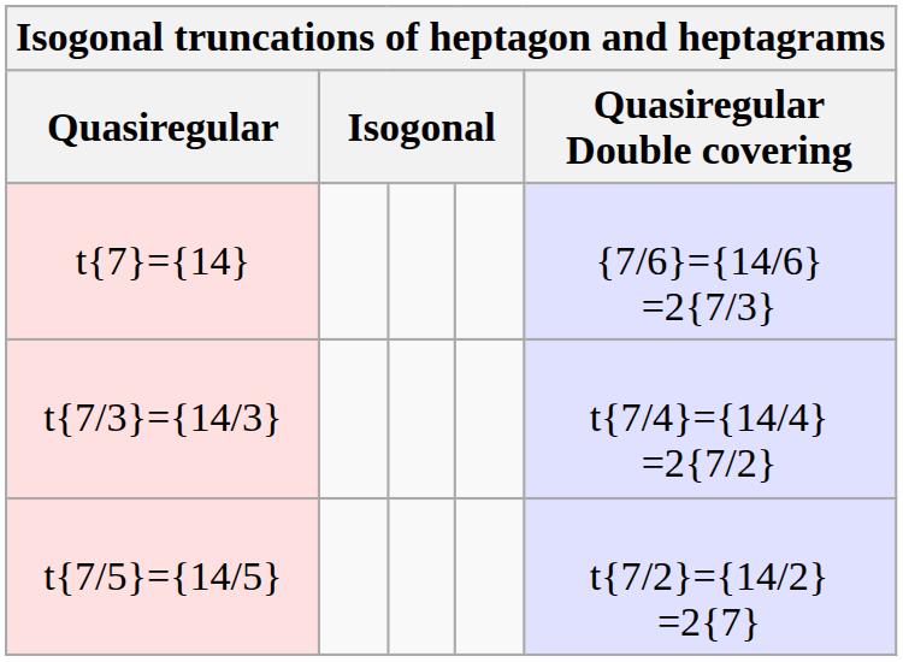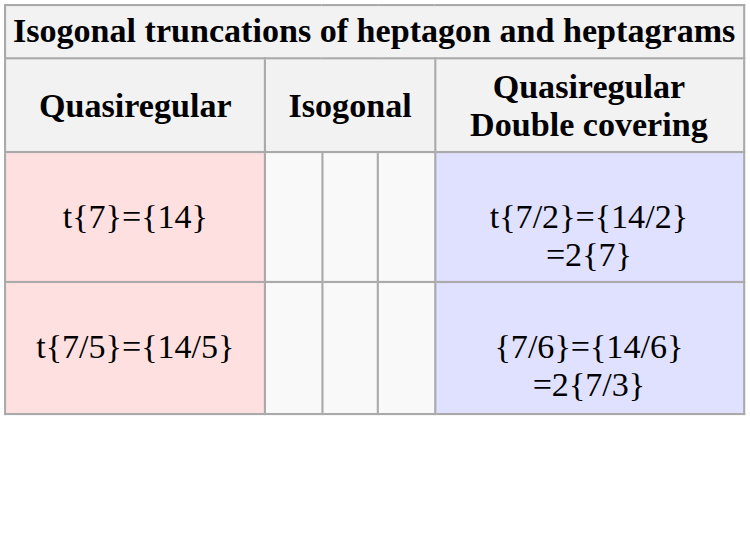 <table class="wikitable collapsible collapsed">
 <tr>
 <th colspan=5>Isogonal truncations of heptagon and heptagrams</th>
 </tr>
 <tr>
 <th>Quasiregular</th>
 <th colspan=3>Isogonal</th>
 <th>Quasiregular<br>Double covering</th>
 </tr>
 <tr align=center valign=top>
 <td BGCOLOR="#ffe0e0"><br>t{7}={14}</td>
 <td></td>
 <td></td>
 <td></td>
-<td BGCOLOR="#e0e0ff"><br>{7/6}={14/6}<br>=2{7/3}</td>
-</tr>
-<tr align=center valign=top>
-<td BGCOLOR="#ffe0e0"><br>t{7/3}={14/3}</td>
-<td></td>
-<td></td>
-<td></td>
-<td BGCOLOR="#e0e0ff"><br>t{7/4}={14/4}<br>=2{7/2}</td>
+<td BGCOLOR="#e0e0ff"><br>t{7/2}={14/2}<br>=2{7}</td>
 </tr>
 <tr align=center valign=top>
 <td BGCOLOR="#ffe0e0"><br>t{7/5}={14/5}</td>
 <td></td>
 <td></td>
 <td></td>
-<td BGCOLOR="#e0e0ff"><br>t{7/2}={14/2}<br>=2{7}</td>
+<td BGCOLOR="#e0e0ff"><br>{7/6}={14/6}<br>=2{7/3}</td>
 </tr>
 </table>
